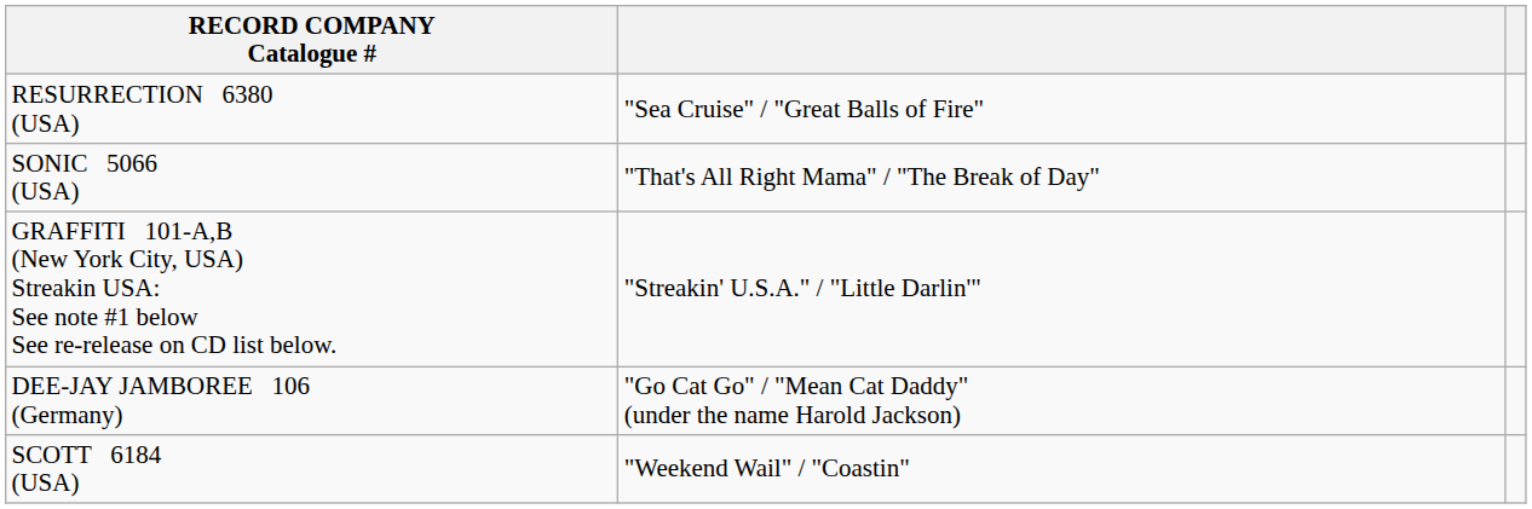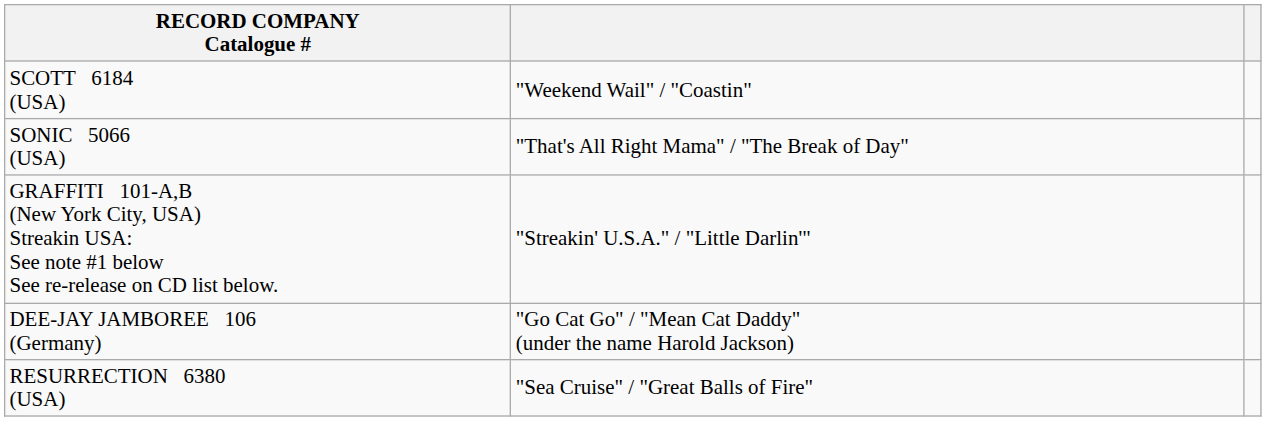 <table class="wikitable" style="width:60em">
 <tr>
 <th>RECORD COMPANY<br>Catalogue #</th>
 <th></th>
 <th></th>
 </tr>
 <tr>
-<td valign=top>RESURRECTION   6380<br>(USA)</td>
-<td>"Sea Cruise" / "Great Balls of Fire"</td>
+<td valign=top>SCOTT   6184<br>(USA)</td>
+<td>"Weekend Wail" / "Coastin"</td>
 <td valign=top></td>
 </tr>
 <tr>
 <td valign=top>SONIC   5066<br>(USA)</td>
 <td>"That's All Right Mama" / "The Break of Day"</td>
 <td valign=top></td>
 </tr>
 <tr>
 <td valign=top>GRAFFITI   101-A,B <br>(New York City, USA)<br>Streakin USA:<br>See note #1 below<br>See re-release on CD list below.</td>
 <td>"Streakin' U.S.A." / "Little Darlin'"</td>
 <td valign=top></td>
 </tr>
 <tr>
 <td valign=top>DEE-JAY JAMBOREE   106<br>(Germany)</td>
 <td>"Go Cat Go" / "Mean Cat Daddy"<br>(under the name Harold Jackson)</td>
 <td valign=top></td>
 </tr>
 <tr>
-<td valign=top>SCOTT   6184<br>(USA)</td>
-<td>"Weekend Wail" / "Coastin"</td>
+<td valign=top>RESURRECTION   6380<br>(USA)</td>
+<td>"Sea Cruise" / "Great Balls of Fire"</td>
 <td valign=top></td>
 </tr>
 </table>
